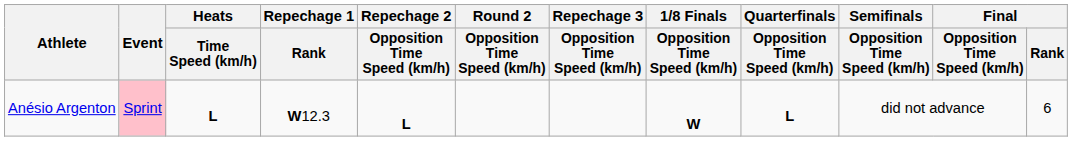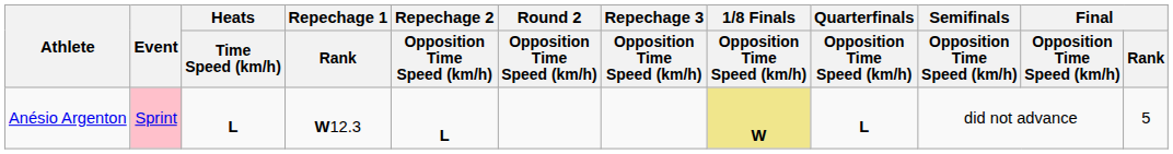 <table class="wikitable" style="font-size:90%">
 <tr>
 <th rowspan="2">Athlete</th>
 <th rowspan="2">Event</th>
 <th>Heats</th>
 <th>Repechage 1</th>
 <th>Repechage 2</th>
 <th>Round 2</th>
 <th>Repechage 3</th>
 <th>1/8 Finals</th>
 <th>Quarterfinals</th>
 <th>Semifinals</th>
 <th colspan=2>Final</th>
 </tr>
 <tr style="font-size:95%">
 <th>Time<br>Speed (km/h)</th>
 <th>Rank</th>
 <th>Opposition<br>Time<br>Speed (km/h)</th>
 <th>Opposition<br>Time<br>Speed (km/h)</th>
 <th>Opposition<br>Time<br>Speed (km/h)</th>
 <th>Opposition<br>Time<br>Speed (km/h)</th>
 <th>Opposition<br>Time<br>Speed (km/h)</th>
 <th>Opposition<br>Time<br>Speed (km/h)</th>
 <th>Opposition<br>Time<br>Speed (km/h)</th>
 <th>Rank</th>
 </tr>
 <tr align=center>
 <td align=left><a href='#'>Anésio Argenton</a></td>
 <td style="background: pink;"><a href='#'>Sprint</a></td>
 <td><br><strong>L</strong></td>
 <td><br><strong>W</strong>12.3</td>
 <td><br><br><strong>L</strong></td>
 <td></td>
 <td></td>
-<td><br><br><strong>W</strong></td>
+<td style="background: khaki;"><br><br><strong>W</strong></td>
 <td><br><strong>L</strong></td>
 <td colspan=2>did not advance</td>
-<td>6</td>
+<td>5</td>
 </tr>
 </table>
